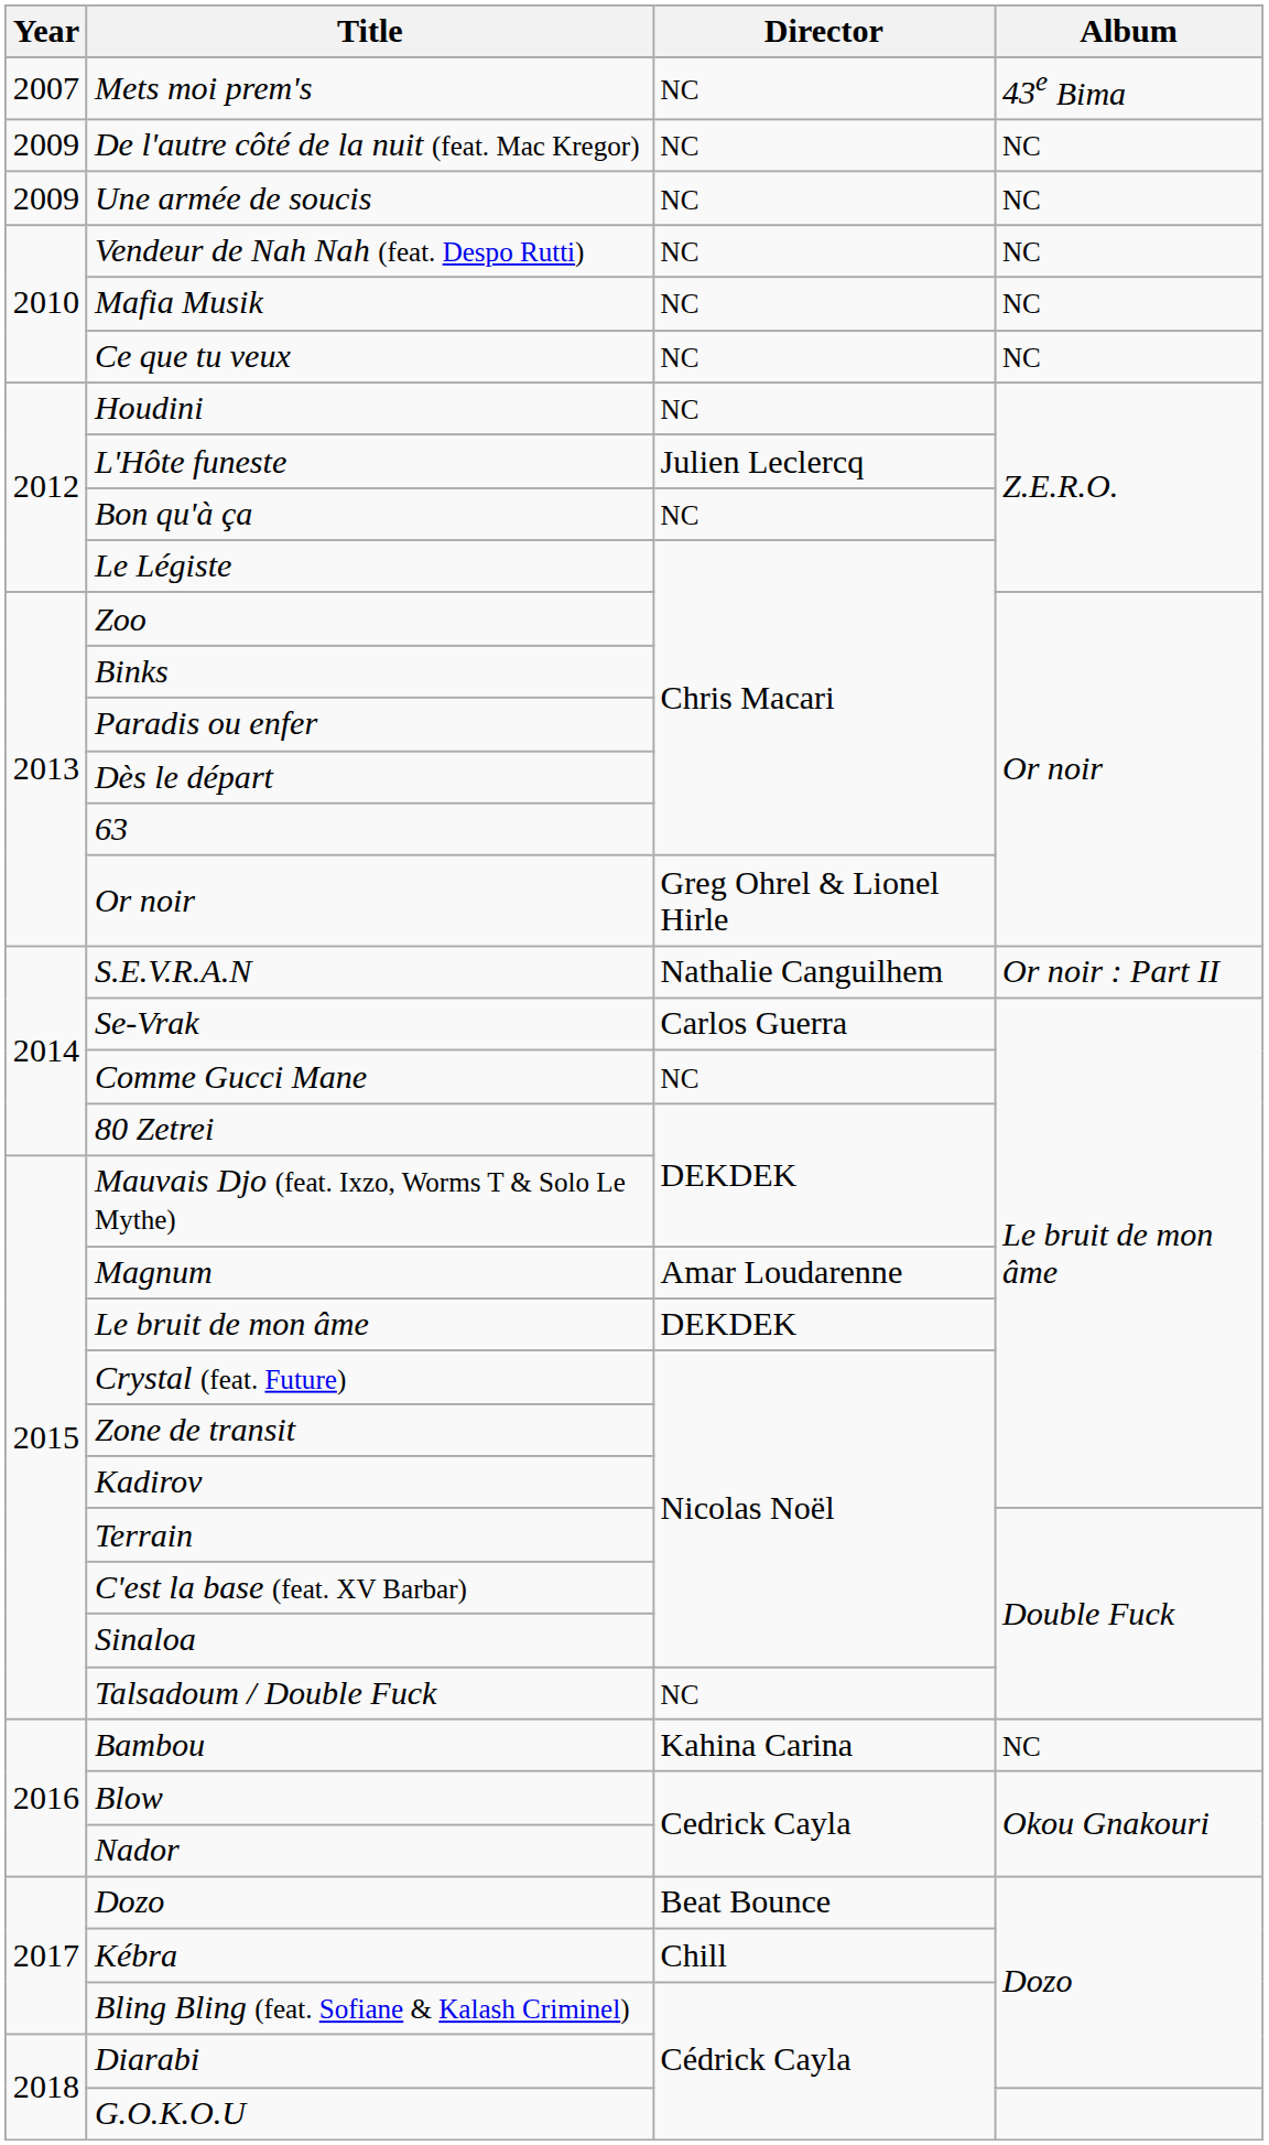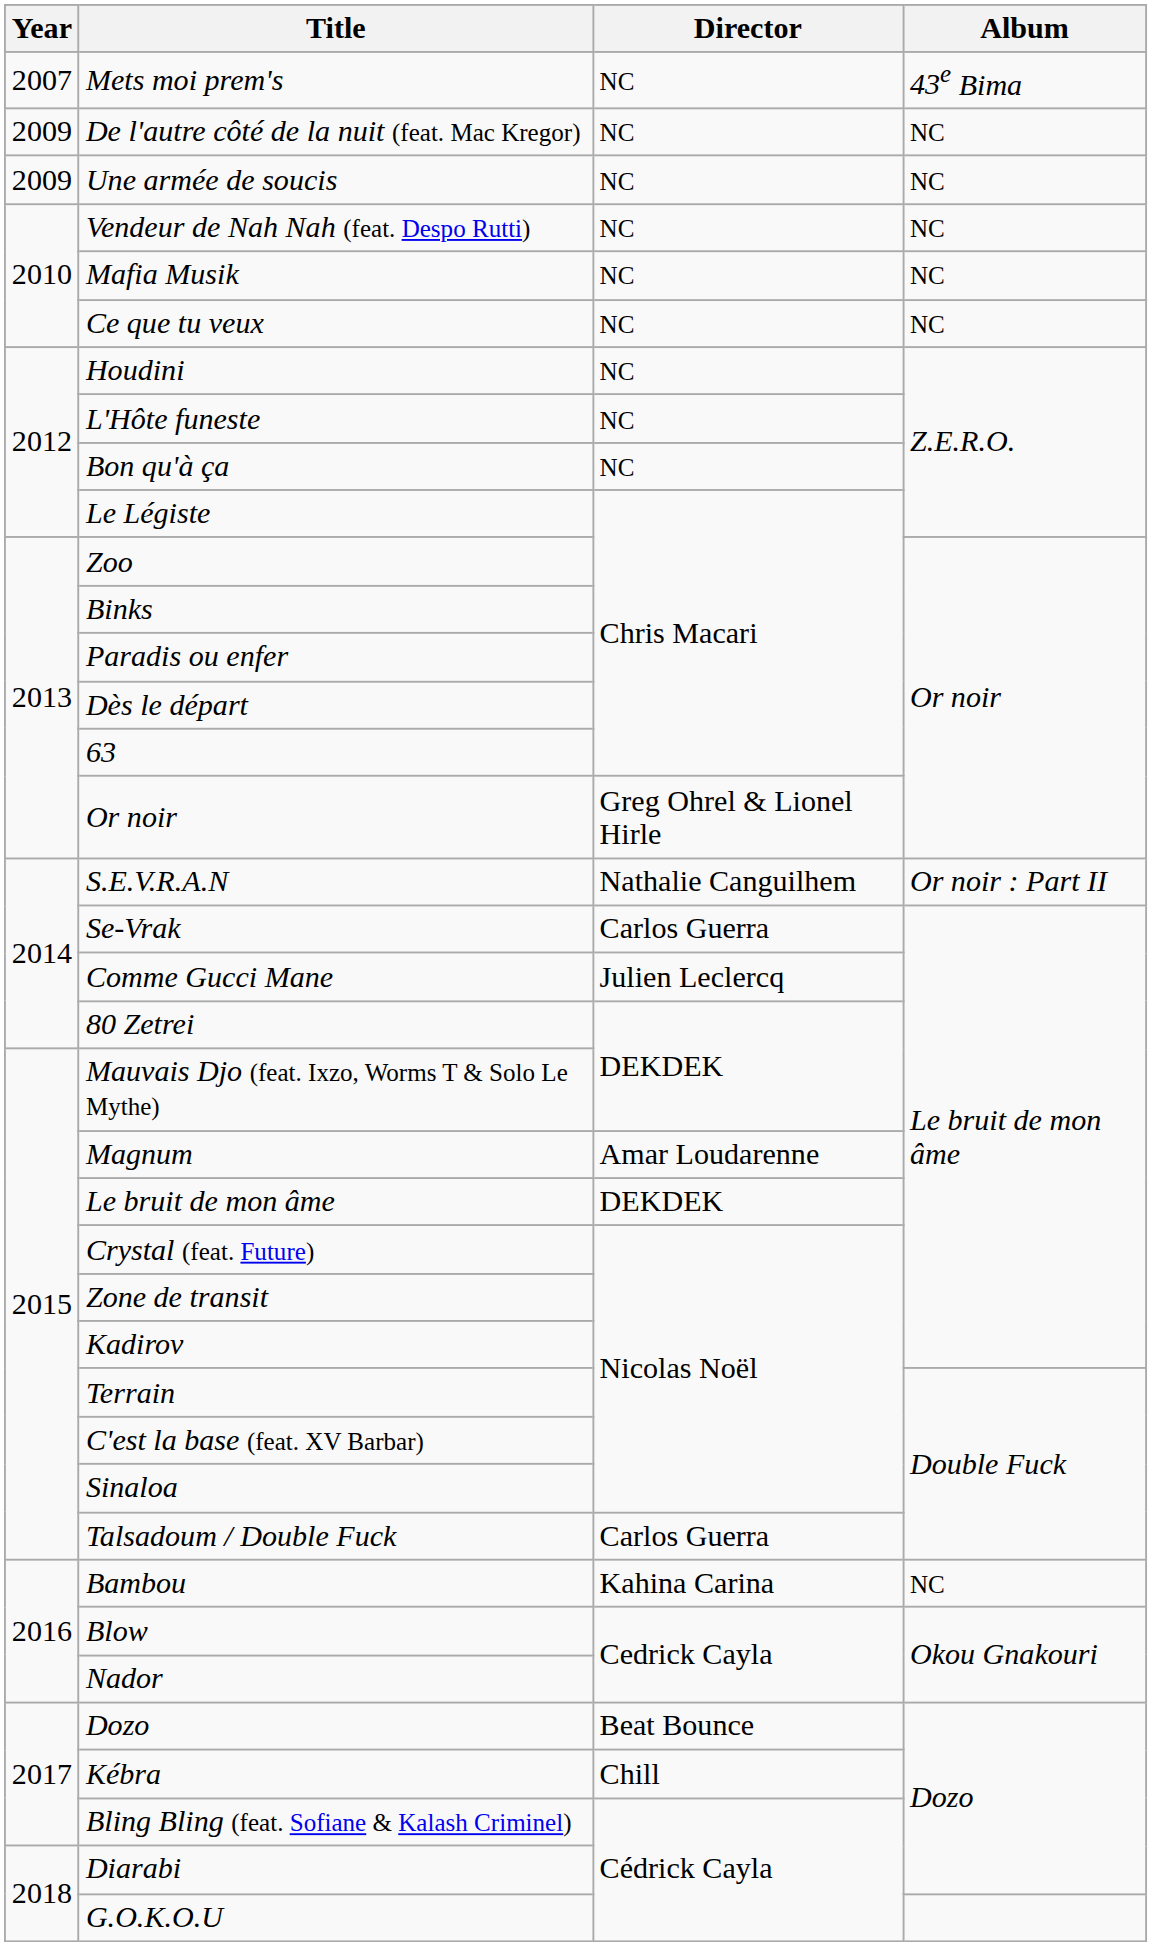 <table class="wikitable">
 <tr>
 <th>Year</th>
 <th>Title</th>
 <th>Director</th>
 <th>Album</th>
 </tr>
 <tr>
 <td>2007</td>
 <td><em>Mets moi prem's</em></td>
 <td><small>NC</small></td>
 <td><em><abbr>43<sup>e</sup></abbr> Bima</em></td>
 </tr>
 <tr>
 <td>2009</td>
 <td><em>De l'autre côté de la nuit</em> <small>(feat. Mac Kregor)</small></td>
 <td><small>NC</small></td>
 <td><small>NC</small></td>
 </tr>
 <tr>
 <td>2009</td>
 <td><em>Une armée de soucis</em></td>
 <td><small>NC</small></td>
 <td><small>NC</small></td>
 </tr>
 <tr>
 <td rowspan="3">2010</td>
 <td><em>Vendeur de Nah Nah</em> <small>(feat. <a href='#'>Despo Rutti</a>)</small></td>
 <td><small>NC</small></td>
 <td><small>NC</small></td>
 </tr>
 <tr>
 <td><em>Mafia Musik</em></td>
 <td><small>NC</small></td>
 <td><small>NC</small></td>
 </tr>
 <tr>
 <td><em>Ce que tu veux</em></td>
 <td><small>NC</small></td>
 <td><small>NC</small></td>
 </tr>
 <tr>
 <td rowspan="4">2012</td>
 <td><em>Houdini</em></td>
 <td><small>NC</small></td>
 <td rowspan="4"><em>Z.E.R.O.</em></td>
 </tr>
 <tr>
 <td><em>L'Hôte funeste</em></td>
-<td>Julien Leclercq</td>
+<td><small>NC</small></td>
 </tr>
 <tr>
 <td><em>Bon qu'à ça</em></td>
 <td><small>NC</small></td>
 </tr>
 <tr>
 <td><em>Le Légiste</em></td>
 <td rowspan="6">Chris Macari</td>
 </tr>
 <tr>
 <td rowspan="6">2013</td>
 <td><em>Zoo</em></td>
 <td rowspan="6"><em>Or noir</em></td>
 </tr>
 <tr>
 <td><em>Binks</em></td>
 </tr>
 <tr>
 <td><em>Paradis ou enfer</em></td>
 </tr>
 <tr>
 <td><em>Dès le départ</em></td>
 </tr>
 <tr>
 <td><em>63</em></td>
 </tr>
 <tr>
 <td><em>Or noir</em></td>
 <td>Greg Ohrel & Lionel Hirle</td>
 </tr>
 <tr>
 <td rowspan="4">2014</td>
 <td><em>S.E.V.R.A.N</em></td>
 <td>Nathalie Canguilhem</td>
 <td><em>Or noir : Part II</em></td>
 </tr>
 <tr>
 <td><em>Se-Vrak</em></td>
 <td>Carlos Guerra</td>
 <td rowspan="9"><em>Le bruit de mon âme</em></td>
 </tr>
 <tr>
 <td><em>Comme Gucci Mane</em></td>
-<td><small>NC</small></td>
+<td>Julien Leclercq</td>
 </tr>
 <tr>
 <td><em>80 Zetrei</em></td>
 <td rowspan="2">DEKDEK</td>
 </tr>
 <tr>
 <td rowspan="10">2015</td>
 <td><em>Mauvais Djo</em> <small>(feat. Ixzo, Worms T & Solo Le Mythe)</small></td>
 </tr>
 <tr>
 <td><em>Magnum</em></td>
 <td>Amar Loudarenne</td>
 </tr>
 <tr>
 <td><em>Le bruit de mon âme</em></td>
 <td>DEKDEK</td>
 </tr>
 <tr>
 <td><em>Crystal</em> <small>(feat. <a href='#'>Future</a>)</small></td>
 <td rowspan="6">Nicolas Noël</td>
 </tr>
 <tr>
 <td><em>Zone de transit</em></td>
 </tr>
 <tr>
 <td><em>Kadirov</em></td>
 </tr>
 <tr>
 <td><em>Terrain</em></td>
 <td rowspan="4"><em>Double Fuck</em></td>
 </tr>
 <tr>
 <td><em>C'est la base</em> <small>(feat. XV Barbar)</small></td>
 </tr>
 <tr>
 <td><em>Sinaloa</em></td>
 </tr>
 <tr>
 <td><em>Talsadoum / Double Fuck</em></td>
-<td><small>NC</small></td>
+<td>Carlos Guerra</td>
 </tr>
 <tr>
 <td rowspan="3">2016</td>
 <td><em>Bambou</em></td>
 <td>Kahina Carina</td>
 <td><small>NC</small></td>
 </tr>
 <tr>
 <td><em>Blow</em></td>
 <td rowspan="2">Cedrick Cayla</td>
 <td rowspan="2"><em>Okou Gnakouri</em></td>
 </tr>
 <tr>
 <td><em>Nador</em></td>
 </tr>
 <tr>
 <td rowspan="3">2017</td>
 <td><em>Dozo</em></td>
 <td>Beat Bounce</td>
 <td rowspan="4"><em>Dozo</em></td>
 </tr>
 <tr>
 <td><em>Kébra</em></td>
 <td>Chill</td>
 </tr>
 <tr>
 <td><em>Bling Bling</em> <small>(feat. <a href='#'>Sofiane</a> & <a href='#'>Kalash Criminel</a>)</small></td>
 <td rowspan="3">Cédrick Cayla</td>
 </tr>
 <tr>
 <td rowspan="2">2018</td>
 <td><em>Diarabi</em></td>
 </tr>
 <tr>
 <td><em>G.O.K.O.U</em></td>
 </tr>
 </table>
